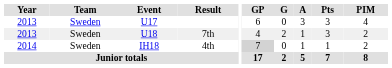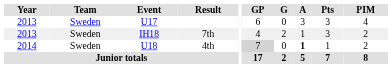 <table border="0" cellpadding="1" cellspacing="0" ID="Table3" style="text-align:center; width:40em">
 <tr ALIGN="center" bgcolor="#e0e0e0">
 <th>Year</th>
 <th>Team</th>
 <th>Event</th>
 <th>Result</th>
 <th rowspan="99" bgcolor="#ffffff"></th>
 <th>GP</th>
 <th>G</th>
 <th>A</th>
 <th>Pts</th>
 <th>PIM</th>
 </tr>
 <tr>
 <td><a href='#'>2013</a></td>
 <td><a href='#'>Sweden</a></td>
 <td><a href='#'>U17</a></td>
 <td></td>
 <td>6</td>
 <td>0</td>
 <td>3</td>
 <td>3</td>
 <td>4</td>
 </tr>
 <tr bgcolor="#f0f0f0">
 <td><a href='#'>2013</a></td>
 <td>Sweden</td>
-<td><a href='#'>U18</a></td>
+<td><a href='#'>IH18</a></td>
 <td>7th</td>
 <td>4</td>
 <td>2</td>
 <td>1</td>
 <td>3</td>
 <td>2</td>
 </tr>
 <tr>
 <td><a href='#'>2014</a></td>
 <td>Sweden</td>
-<td><a href='#'>IH18</a></td>
+<td><a href='#'>U18</a></td>
 <td>4th</td>
 <td style="background: lightgrey;">7</td>
 <td>0</td>
-<td>1</td>
+<td><strong>1</strong></td>
 <td>1</td>
 <td>2</td>
 </tr>
 <tr bgcolor="#e0e0e0">
 <th colspan="4">Junior totals</th>
 <th>17</th>
 <th>2</th>
 <th>5</th>
 <th>7</th>
 <th>8</th>
 </tr>
 </table>
